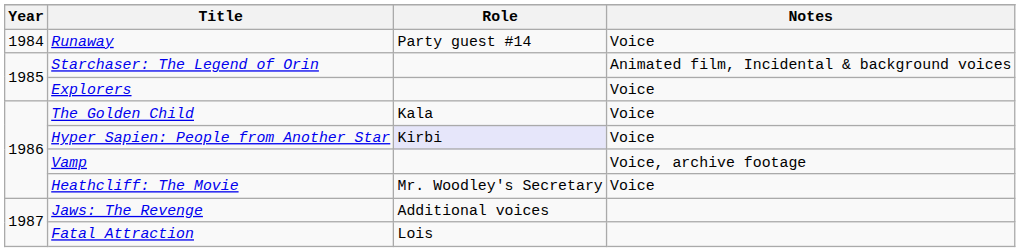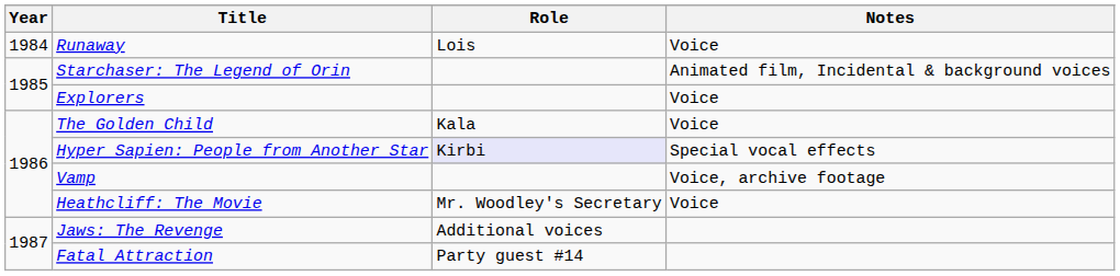 <table class="wikitable" style="font-size: 88%">
 <tr>
 </tr>
 <tr style="text-align:center;">
 <th>Year</th>
 <th>Title</th>
 <th>Role</th>
 <th>Notes</th>
 </tr>
 <tr>
 <td>1984</td>
 <td><em><a href='#'>Runaway</a></em></td>
-<td>Party guest #14</td>
+<td>Lois</td>
 <td>Voice</td>
 </tr>
 <tr>
 <td rowspan=2>1985</td>
 <td><em><a href='#'>Starchaser: The Legend of Orin</a></em></td>
 <td></td>
 <td>Animated film, Incidental & background voices</td>
 </tr>
 <tr>
 <td><em><a href='#'>Explorers</a></em></td>
 <td></td>
 <td>Voice</td>
 </tr>
 <tr>
 <td rowspan=4>1986</td>
 <td><em><a href='#'>The Golden Child</a></em></td>
 <td>Kala</td>
 <td>Voice</td>
 </tr>
 <tr>
 <td><em><a href='#'>Hyper Sapien: People from Another Star</a></em></td>
 <td style="background: lavender;">Kirbi</td>
-<td>Voice</td>
+<td>Special vocal effects</td>
 </tr>
 <tr>
 <td><em><a href='#'>Vamp</a></em></td>
 <td></td>
 <td>Voice, archive footage</td>
 </tr>
 <tr>
 <td><em><a href='#'>Heathcliff: The Movie</a></em></td>
 <td>Mr. Woodley's Secretary</td>
 <td>Voice</td>
 </tr>
 <tr>
 <td rowspan=2>1987</td>
 <td><em><a href='#'>Jaws: The Revenge</a></em></td>
 <td>Additional voices</td>
 <td></td>
 </tr>
 <tr>
 <td><em><a href='#'>Fatal Attraction</a></em></td>
-<td>Lois</td>
+<td>Party guest #14</td>
 <td></td>
 </tr>
 </table>
